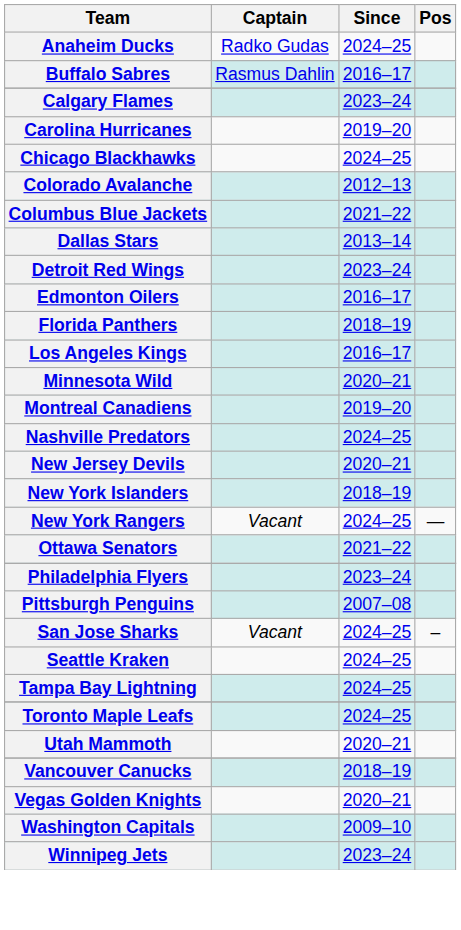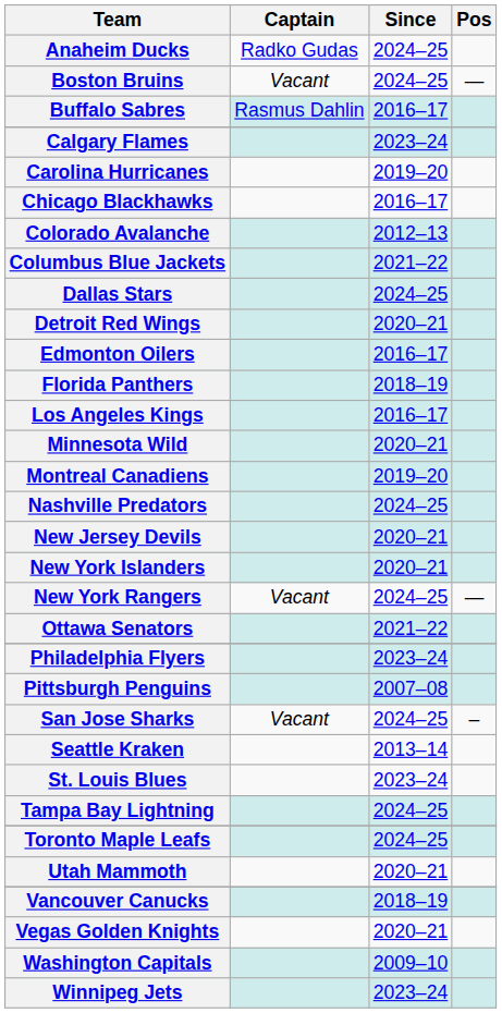 <table class="wikitable sortable" style="text-align: center">
 <tr>
 <th scope="col">Team</th>
 <th scope="col">Captain</th>
 <th scope="col">Since</th>
 <th scope="col">Pos</th>
 </tr>
 <tr bgcolor=>
 <th><a href='#'>Anaheim Ducks</a></th>
 <td><a href='#'>Radko Gudas</a></td>
 <td><a href='#'>2024–25</a></td>
 <td></td>
+</tr>
+<tr>
+<th><a href='#'>Boston Bruins</a></th>
+<td><em>Vacant</em></td>
+<td><a href='#'>2024–25</a></td>
+<td>—</td>
 </tr>
 <tr bgcolor="#cfecec">
 <th><a href='#'>Buffalo Sabres</a></th>
 <td><a href='#'>Rasmus Dahlin</a></td>
 <td><a href='#'>2016–17</a></td>
 <td></td>
 </tr>
 <tr>
 </tr>
 <tr bgcolor="#cfecec">
 <th><a href='#'>Calgary Flames</a></th>
 <td></td>
 <td><a href='#'>2023–24</a></td>
 <td></td>
 </tr>
 <tr bgcolor=>
 <th><a href='#'>Carolina Hurricanes</a></th>
 <td></td>
 <td><a href='#'>2019–20</a></td>
 <td></td>
 </tr>
 <tr>
 <th><a href='#'>Chicago Blackhawks</a></th>
 <td></td>
-<td><a href='#'>2024–25</a></td>
+<td><a href='#'>2016–17</a></td>
 <td></td>
 </tr>
 <tr bgcolor="#cfecec">
 <th><a href='#'>Colorado Avalanche</a></th>
 <td></td>
 <td><a href='#'>2012–13</a></td>
 <td></td>
 </tr>
 <tr bgcolor="#cfecec">
 <th><a href='#'>Columbus Blue Jackets</a></th>
 <td></td>
 <td><a href='#'>2021–22</a></td>
 <td></td>
 </tr>
 <tr bgcolor="#cfecec">
 <th><a href='#'>Dallas Stars</a></th>
 <td></td>
-<td><a href='#'>2013–14</a></td>
+<td><a href='#'>2024–25</a></td>
 <td></td>
 </tr>
 <tr bgcolor="#cfecec">
 <th><a href='#'>Detroit Red Wings</a></th>
 <td></td>
-<td><a href='#'>2023–24</a></td>
+<td><a href='#'>2020–21</a></td>
 <td></td>
 </tr>
 <tr bgcolor="#cfecec">
 <th><a href='#'>Edmonton Oilers</a></th>
 <td></td>
 <td><a href='#'>2016–17</a></td>
 <td></td>
 </tr>
 <tr bgcolor="#cfecec">
 <th><a href='#'>Florida Panthers</a></th>
 <td></td>
 <td><a href='#'>2018–19</a></td>
 <td></td>
 </tr>
 <tr bgcolor="#cfecec">
 <th><a href='#'>Los Angeles Kings</a></th>
 <td></td>
 <td><a href='#'>2016–17</a></td>
 <td></td>
 </tr>
 <tr bgcolor="#cfecec">
 <th><a href='#'>Minnesota Wild</a></th>
 <td></td>
 <td><a href='#'>2020–21</a></td>
 <td></td>
 </tr>
 <tr bgcolor="#cfecec">
 <th><a href='#'>Montreal Canadiens</a></th>
 <td></td>
 <td><a href='#'>2019–20</a></td>
 <td></td>
 </tr>
 <tr bgcolor="#cfecec">
 <th><a href='#'>Nashville Predators</a></th>
 <td></td>
 <td><a href='#'>2024–25</a></td>
 <td></td>
 </tr>
 <tr bgcolor="#cfecec">
 <th><a href='#'>New Jersey Devils</a></th>
 <td></td>
 <td><a href='#'>2020–21</a></td>
 <td></td>
 </tr>
 <tr bgcolor="#cfecec">
 <th><a href='#'>New York Islanders</a></th>
 <td></td>
-<td><a href='#'>2018–19</a></td>
+<td><a href='#'>2020–21</a></td>
 <td></td>
 </tr>
 <tr>
 <th><a href='#'>New York Rangers</a></th>
 <td><em>Vacant</em></td>
 <td><a href='#'>2024–25</a></td>
 <td>—</td>
 </tr>
 <tr bgcolor="#cfecec">
 <th><a href='#'>Ottawa Senators</a></th>
 <td></td>
 <td><a href='#'>2021–22</a></td>
 <td></td>
 </tr>
 <tr>
 </tr>
 <tr bgcolor="#cfecec">
 <th><a href='#'>Philadelphia Flyers</a></th>
 <td></td>
 <td><a href='#'>2023–24</a></td>
 <td></td>
 </tr>
 <tr bgcolor="#cfecec">
 <th><a href='#'>Pittsburgh Penguins</a></th>
 <td></td>
 <td><a href='#'>2007–08</a></td>
 <td></td>
 </tr>
 <tr>
 <th><a href='#'>San Jose Sharks</a></th>
 <td><em>Vacant</em></td>
 <td><a href='#'>2024–25</a></td>
 <td>–</td>
 </tr>
 <tr>
 <th><a href='#'>Seattle Kraken</a></th>
 <td></td>
-<td><a href='#'>2024–25</a></td>
+<td><a href='#'>2013–14</a></td>
+<td></td>
+</tr>
+<tr>
+<th><a href='#'>St. Louis Blues</a></th>
+<td></td>
+<td><a href='#'>2023–24</a></td>
 <td></td>
 </tr>
 <tr bgcolor="#cfecec">
 <th><a href='#'>Tampa Bay Lightning</a></th>
 <td></td>
 <td><a href='#'>2024–25</a></td>
 <td></td>
 </tr>
 <tr>
 </tr>
 <tr bgcolor="#cfecec">
 <th><a href='#'>Toronto Maple Leafs</a></th>
 <td></td>
 <td><a href='#'>2024–25</a></td>
 <td></td>
 </tr>
 <tr>
 <th><a href='#'>Utah Mammoth</a></th>
 <td></td>
 <td><a href='#'>2020–21</a></td>
 <td></td>
 </tr>
 <tr>
 </tr>
 <tr bgcolor="#cfecec">
 <th><a href='#'>Vancouver Canucks</a></th>
 <td></td>
 <td><a href='#'>2018–19</a></td>
 <td></td>
 </tr>
 <tr>
 <th rowspan="1"><a href='#'>Vegas Golden Knights</a></th>
 <td></td>
 <td><a href='#'>2020–21</a></td>
 <td></td>
 </tr>
 <tr bgcolor="#cfecec">
 <th><a href='#'>Washington Capitals</a></th>
 <td></td>
 <td><a href='#'>2009–10</a></td>
 <td></td>
 </tr>
 <tr bgcolor="#cfecec">
 <th><a href='#'>Winnipeg Jets</a></th>
 <td></td>
 <td><a href='#'>2023–24</a></td>
 <td></td>
 </tr>
 </table>
